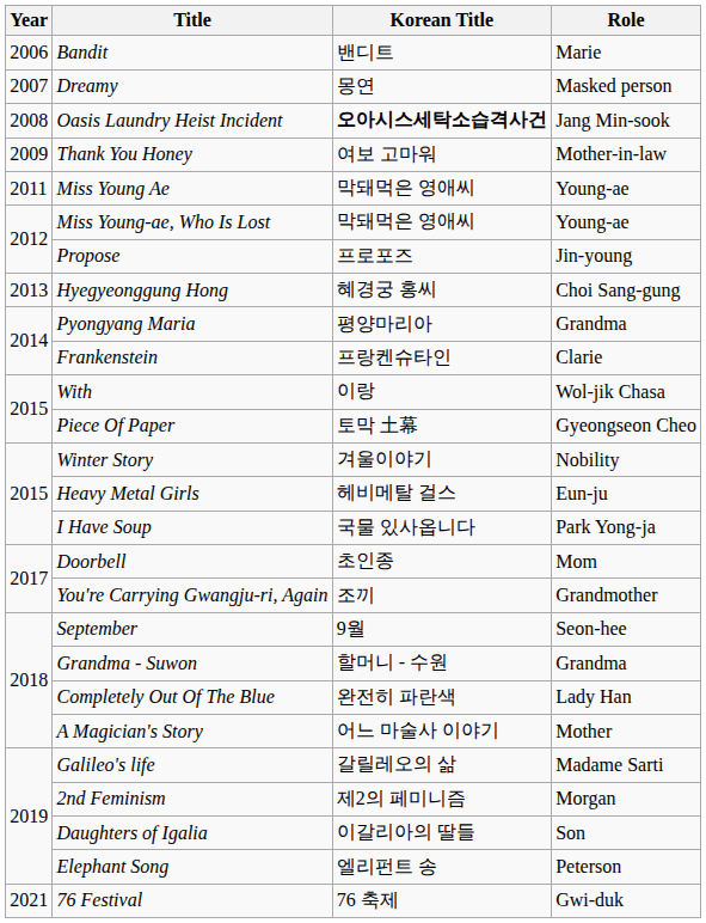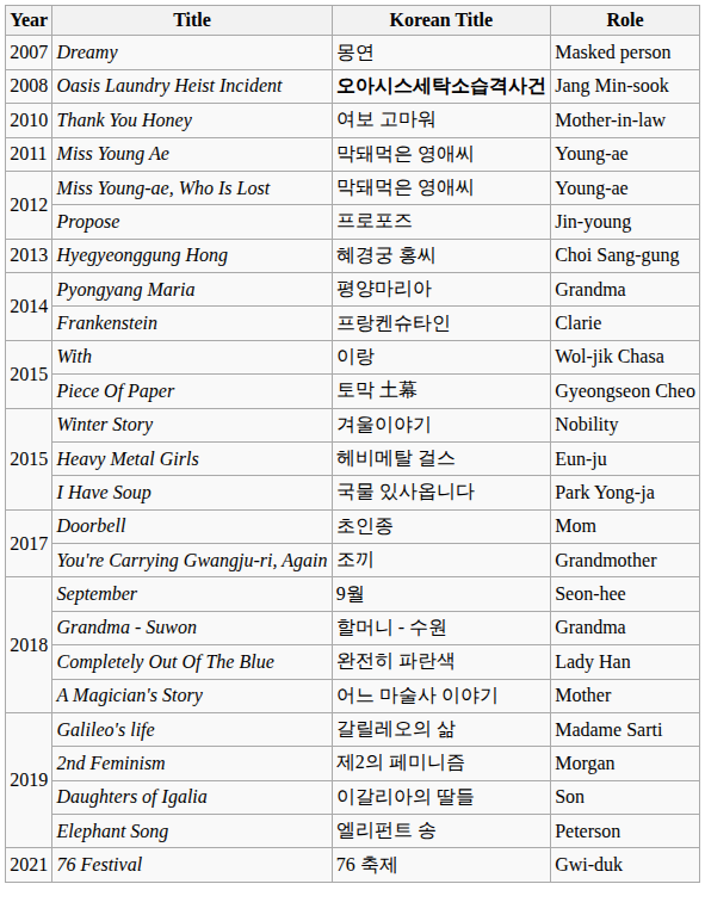 <table class="wikitable sortable plainrowheaders">
 <tr>
 <th scope="col">Year</th>
 <th scope="col">Title</th>
 <th scope="col">Korean Title</th>
 <th scope="col">Role</th>
-</tr>
-<tr>
-<td scope="row">2006</td>
-<td><em>Bandit</em></td>
-<td>밴디트</td>
-<td>Marie</td>
 </tr>
 <tr>
 <td scope="row">2007</td>
 <td><em>Dreamy</em></td>
 <td>몽연</td>
 <td>Masked person</td>
 </tr>
 <tr>
 <td scope="row">2008</td>
 <td><em>Oasis Laundry Heist Incident</em></td>
 <td><strong>오아시스세탁소습격사건</strong></td>
 <td>Jang Min-sook</td>
 </tr>
 <tr>
-<td scope="row">2009</td>
+<td scope="row">2010</td>
 <td><em>Thank You Honey</em></td>
 <td>여보 고마워</td>
 <td>Mother-in-law</td>
 </tr>
 <tr>
 <td scope="row">2011</td>
 <td><em>Miss Young Ae</em></td>
 <td>막돼먹은 영애씨</td>
 <td>Young-ae</td>
 </tr>
 <tr>
 <td rowspan="2">2012</td>
 <td><em>Miss Young-ae, Who Is Lost</em></td>
 <td>막돼먹은 영애씨</td>
 <td>Young-ae</td>
 </tr>
 <tr>
 <td><em>Propose</em></td>
 <td>프로포즈</td>
 <td>Jin-young</td>
 </tr>
 <tr>
 <td scope="row">2013</td>
 <td><em>Hyegyeonggung Hong</em></td>
 <td>혜경궁 홍씨</td>
 <td>Choi Sang-gung</td>
 </tr>
 <tr>
 <td rowspan="2">2014</td>
 <td><em>Pyongyang Maria</em></td>
 <td>평양마리아</td>
 <td>Grandma</td>
 </tr>
 <tr>
 <td><em>Frankenstein</em></td>
 <td>프랑켄슈타인</td>
 <td>Clarie</td>
 </tr>
 <tr>
 <td rowspan="2">2015</td>
 <td><em>With</em></td>
 <td>이랑</td>
 <td>Wol-jik Chasa</td>
 </tr>
 <tr>
 <td><em>Piece Of Paper</em></td>
 <td>토막 土幕</td>
 <td>Gyeongseon Cheo</td>
 </tr>
 <tr>
 <td rowspan="3">2015</td>
 <td><em>Winter Story</em></td>
 <td>겨울이야기</td>
 <td>Nobility</td>
 </tr>
 <tr>
 <td><em>Heavy Metal Girls</em></td>
 <td>헤비메탈 걸스</td>
 <td>Eun-ju</td>
 </tr>
 <tr>
 <td><em>I Have Soup</em></td>
 <td>국물 있사옵니다</td>
 <td>Park Yong-ja</td>
 </tr>
 <tr>
 <td rowspan="2">2017</td>
 <td><em>Doorbell</em></td>
 <td>초인종</td>
 <td>Mom</td>
 </tr>
 <tr>
 <td><em>You're Carrying Gwangju-ri, Again</em></td>
 <td>조끼</td>
 <td>Grandmother</td>
 </tr>
 <tr>
 <td rowspan="4">2018</td>
 <td><em>September</em></td>
 <td>9월</td>
 <td>Seon-hee</td>
 </tr>
 <tr>
 <td><em>Grandma - Suwon</em></td>
 <td>할머니 - 수원</td>
 <td>Grandma</td>
 </tr>
 <tr>
 <td><em>Completely Out Of The Blue</em></td>
 <td>완전히 파란색</td>
 <td>Lady Han</td>
 </tr>
 <tr>
 <td><em>A Magician's Story</em></td>
 <td>어느 마술사 이야기</td>
 <td>Mother</td>
 </tr>
 <tr>
 <td rowspan="4">2019</td>
 <td><em>Galileo's life</em></td>
 <td>갈릴레오의 삶</td>
 <td>Madame Sarti</td>
 </tr>
 <tr>
 <td><em>2nd Feminism</em></td>
 <td>제2의 페미니즘</td>
 <td>Morgan</td>
 </tr>
 <tr>
 <td><em>Daughters of Igalia</em></td>
 <td>이갈리아의 딸들</td>
 <td>Son</td>
 </tr>
 <tr>
 <td><em>Elephant Song</em></td>
 <td>엘리펀트 송</td>
 <td>Peterson</td>
 </tr>
 <tr>
 <td scope="row">2021</td>
 <td><em>76 Festival</em></td>
 <td>76 축제</td>
 <td>Gwi-duk</td>
 </tr>
 </table>
